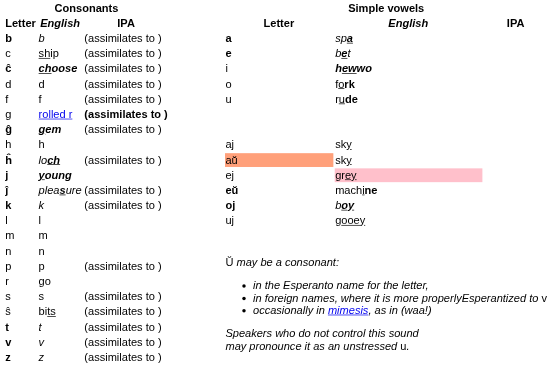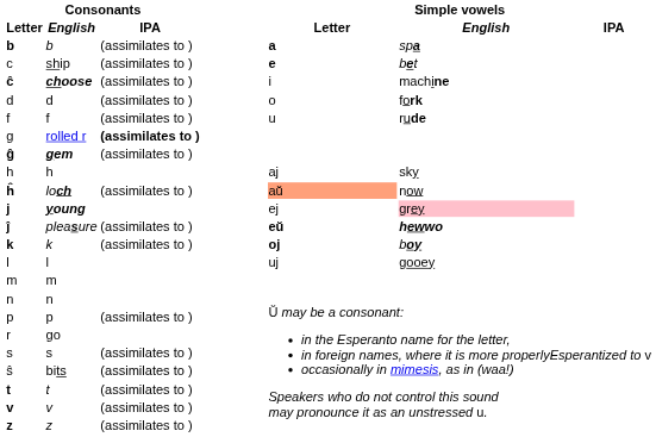 <table align=center>
 <tr>
 <th colspan=3>Consonants</th>
 <th></th>
 <th colspan=3>Simple vowels</th>
 </tr>
 <tr>
 <th>Letter</th>
 <th><em>English</em></th>
 <th>IPA</th>
 <th width=10%></th>
 <th>Letter</th>
 <th><em>English</em></th>
 <th>IPA</th>
 </tr>
 <tr>
 <td><strong>b</strong></td>
 <td><em>b</em></td>
 <td> (assimilates to )</td>
 <td></td>
 <td><strong>a</strong></td>
 <td><em>sp<strong><u>a</u><strong><em></td>
 <td></td>
 </tr>
 <tr>
 <td></strong>c<strong></td>
 <td></em></strong><u>sh</u></strong>ip</em></td>
 <td> (assimilates to )</td>
 <td></td>
 <td><strong>e</strong></td>
 <td><em>b<strong><u>e</u></strong>t</em></td>
 <td></td>
 </tr>
 <tr>
 <td><strong>ĉ</strong></td>
 <td><strong><em><u>ch</u><strong>oose<em></td>
 <td> (assimilates to )</td>
 <td></td>
 <td></strong>i<strong></td>
-<td><strong><em>h<u>ew</u>wo</em></strong></td>
+<td></em>mach</strong><u>i</u><strong>ne<em></td>
 <td></td>
 </tr>
 <tr>
 <td></strong>d<strong></td>
 <td></em>d<em></td>
 <td> (assimilates to )</td>
 <td></td>
 <td></strong>o<strong></td>
 <td></em>f</strong><u>o</u><strong>rk<em></td>
 <td></td>
 </tr>
 <tr>
 <td></strong>f<strong></td>
 <td></em>f<em></td>
 <td> (assimilates to )</td>
 <td></td>
 <td></strong>u<strong></td>
 <td></em>r</strong><u>u</u><strong>de<em></td>
 <td></td>
 </tr>
 <tr>
 <td></strong>g<strong></td>
 <td><a href='#'>rolled </em>r<em></a></td>
 <td><strong> (assimilates to )</strong></td>
 </tr>
 <tr>
 <td><strong>ĝ</strong></td>
 <td><strong><em><u>g</u><strong>em<em></td>
 <td> (assimilates to )</td>
 <td></td>
 <td colspan="3"></td>
 </tr>
 <tr>
 <td></strong>h<strong></td>
 <td></em>h<em></td>
 <td></td>
 <td></td>
 <td></strong>aj<strong></td>
 <td></em>sk</strong><u>y</u></em></strong></td>
 <td></td>
 </tr>
 <tr>
 <td><strong>ĥ</strong></td>
 <td><em>lo<strong><u>ch</u><strong><em></td>
 <td> (assimilates to )</td>
 <td></td>
 <td style="background: lightsalmon;"></strong>aŭ<strong></td>
-<td></em>sk</strong><u>y</u></em></strong></td>
+<td></em>n</strong><u>ow</u></em></strong></td>
 <td></td>
 </tr>
 <tr>
 <td><strong>j</strong></td>
 <td><strong><em><u>y</u><strong>oung <em></td>
 <td></td>
 <td></td>
 <td></strong>ej<strong></td>
 <td style="background: pink;"></em>gr</strong><u>ey</u></em></strong></td>
 <td></td>
 </tr>
 <tr>
 <td><strong>ĵ</strong></td>
 <td><em>plea<strong><u>s</u></strong>ure</em></td>
 <td> (assimilates to )</td>
 <td></td>
 <td><strong>eŭ</strong></td>
-<td></em>mach</strong><u>i</u><strong>ne<em></td>
+<td><strong><em>h<u>ew</u>wo</em></strong></td>
 <td></td>
 </tr>
 <tr>
 <td><strong>k</strong></td>
 <td><em>k</em></td>
 <td> (assimilates to )</td>
 <td></td>
 <td><strong>oj</strong></td>
 <td><em>b<strong><u>oy</u><strong><em></td>
 <td></td>
 </tr>
 <tr>
 <td></strong>l<strong></td>
 <td></em>l<em></td>
 <td></td>
 <td></td>
 <td></strong>uj<strong></td>
 <td></em>g</strong><u>ooey</u><strong> <em></td>
 <td></td>
 </tr>
 <tr>
 <td></strong>m<strong></td>
 <td></em>m<em></td>
 <td></td>
 <td></td>
 <td></td>
 </tr>
 <tr>
 <td></strong>n<strong></td>
 <td></em>n<em></td>
 <td></td>
 <td></td>
 <td colspan="3" rowspan="8"> </em>Ŭ<em> may be a consonant:<br><ul><li>in the Esperanto name for the letter, </li><li>in foreign names, where it is more properlyEsperantized to </em>v<em> </li><li>occasionally in <a href='#'>mimesis</a>, as in  (waa!)</li></ul>Speakers who do not control this sound <br>may pronounce it as an unstressed </em>u<em>.</td>
 </tr>
 <tr>
 <td></strong>p<strong></td>
 <td></em>p<em></td>
 <td> (assimilates to )</td>
 </tr>
 <tr>
 <td></strong>r<strong></td>
 <td></em></strong><u>g</u></strong>o</em></td>
 <td></td>
 </tr>
 <tr>
 <td></strong>s<strong></td>
 <td></em>s<em></td>
 <td> (assimilates to )</td>
 </tr>
 <tr>
 <td></strong>ŝ<strong></td>
 <td></em>bi</strong><u>ts</u></em></strong></td>
 <td> (assimilates to )</td>
 </tr>
 <tr>
 <td><strong>t</strong></td>
 <td><em>t</em></td>
 <td> (assimilates to )</td>
 </tr>
 <tr>
 <td><strong>v</strong></td>
 <td><em>v</em></td>
 <td> (assimilates to )</td>
 </tr>
 <tr>
 <td><strong>z</strong></td>
 <td><em>z</em></td>
 <td> (assimilates to )</td>
 </tr>
 </table>
